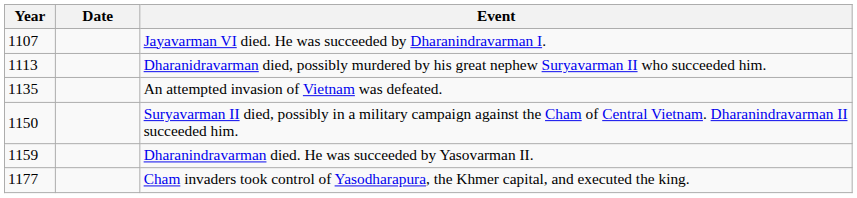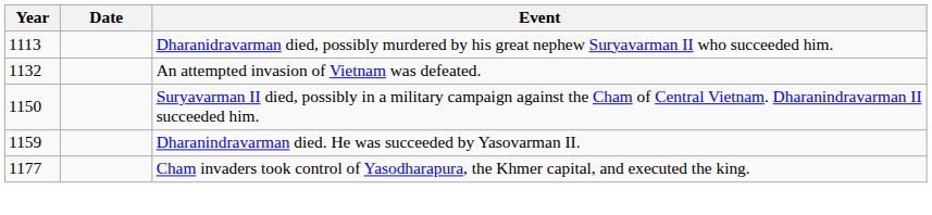 <table class="wikitable" width="100%">
 <tr>
 <th style="width:6%">Year</th>
 <th style="width:10%">Date</th>
 <th>Event</th>
 </tr>
 <tr>
-<td>1107</td>
-<td></td>
-<td><a href='#'>Jayavarman VI</a> died. He was succeeded by <a href='#'>Dharanindravarman I</a>.</td>
-</tr>
-<tr>
 <td>1113</td>
 <td></td>
 <td><a href='#'>Dharanidravarman</a> died, possibly murdered by his great nephew <a href='#'>Suryavarman II</a> who succeeded him.</td>
 </tr>
 <tr>
-<td>1135</td>
+<td>1132</td>
 <td></td>
 <td>An attempted invasion of <a href='#'>Vietnam</a> was defeated.</td>
 </tr>
 <tr>
 <td>1150</td>
 <td></td>
 <td><a href='#'>Suryavarman II</a> died, possibly in a military campaign against the <a href='#'>Cham</a> of <a href='#'>Central Vietnam</a>. <a href='#'>Dharanindravarman II</a> succeeded him.</td>
 </tr>
 <tr>
 <td>1159</td>
 <td></td>
 <td><a href='#'>Dharanindravarman</a> died. He was succeeded by Yasovarman II.</td>
 </tr>
 <tr>
 <td>1177</td>
 <td></td>
 <td><a href='#'>Cham</a> invaders took control of <a href='#'>Yasodharapura</a>, the Khmer capital, and executed the king.</td>
 </tr>
 </table>
